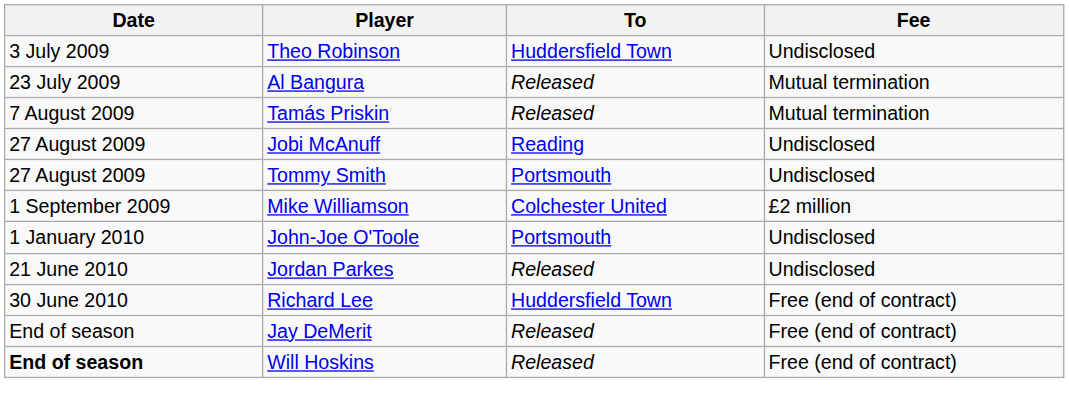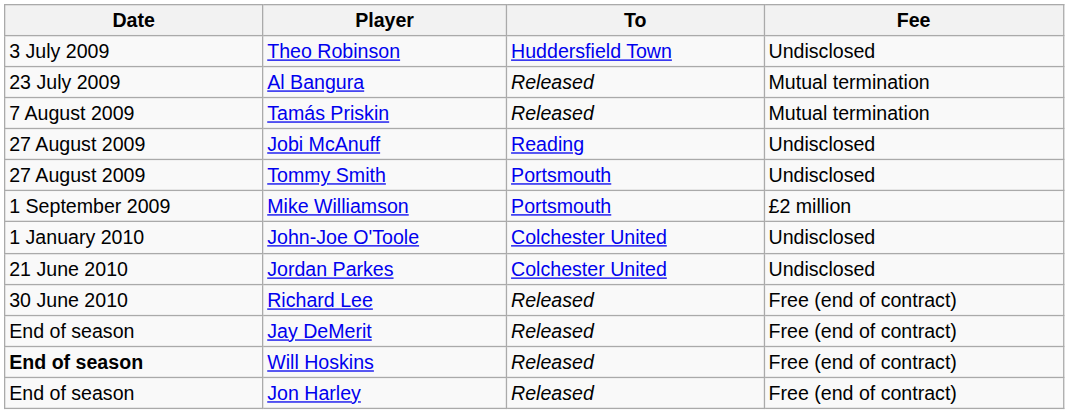 <table class="wikitable" style="text-align:center; font-size:95%;width:65%; text-align:left">
 <tr>
 <th><strong>Date</strong></th>
 <th><strong>Player</strong></th>
 <th><strong>To</strong></th>
 <th><strong>Fee</strong></th>
 </tr>
 <tr>
 <td>3 July 2009</td>
 <td><a href='#'>Theo Robinson</a></td>
 <td><a href='#'>Huddersfield Town</a></td>
 <td>Undisclosed</td>
 </tr>
 <tr>
 <td>23 July 2009</td>
 <td><a href='#'>Al Bangura</a></td>
 <td><em>Released</em></td>
 <td>Mutual termination</td>
 </tr>
 <tr>
 <td>7 August 2009</td>
 <td><a href='#'>Tamás Priskin</a></td>
 <td><em>Released</em></td>
 <td>Mutual termination</td>
 </tr>
 <tr>
 <td>27 August 2009</td>
 <td><a href='#'>Jobi McAnuff</a></td>
 <td><a href='#'>Reading</a></td>
 <td>Undisclosed</td>
 </tr>
 <tr>
 <td>27 August 2009</td>
 <td><a href='#'>Tommy Smith</a></td>
 <td><a href='#'>Portsmouth</a></td>
 <td>Undisclosed</td>
 </tr>
 <tr>
 <td>1 September 2009</td>
 <td><a href='#'>Mike Williamson</a></td>
-<td><a href='#'>Colchester United</a></td>
+<td><a href='#'>Portsmouth</a></td>
 <td>£2 million</td>
 </tr>
 <tr>
 <td>1 January 2010</td>
 <td><a href='#'>John-Joe O'Toole</a></td>
-<td><a href='#'>Portsmouth</a></td>
+<td><a href='#'>Colchester United</a></td>
 <td>Undisclosed</td>
 </tr>
 <tr>
 <td>21 June 2010</td>
 <td><a href='#'>Jordan Parkes</a></td>
-<td><em>Released</em></td>
+<td><a href='#'>Colchester United</a></td>
 <td>Undisclosed</td>
 </tr>
 <tr>
 <td>30 June 2010</td>
 <td><a href='#'>Richard Lee</a></td>
-<td><a href='#'>Huddersfield Town</a></td>
+<td><em>Released</em></td>
 <td>Free (end of contract)</td>
 </tr>
 <tr>
 <td>End of season</td>
 <td><a href='#'>Jay DeMerit</a></td>
 <td><em>Released</em></td>
 <td>Free (end of contract)</td>
 </tr>
 <tr>
 <td><strong>End of season</strong></td>
 <td><a href='#'>Will Hoskins</a></td>
 <td><em>Released</em></td>
 <td>Free (end of contract)</td>
 </tr>
+<tr>
+<td>End of season</td>
+<td><a href='#'>Jon Harley</a></td>
+<td><em>Released</em></td>
+<td>Free (end of contract)</td>
+</tr>
 </table>
